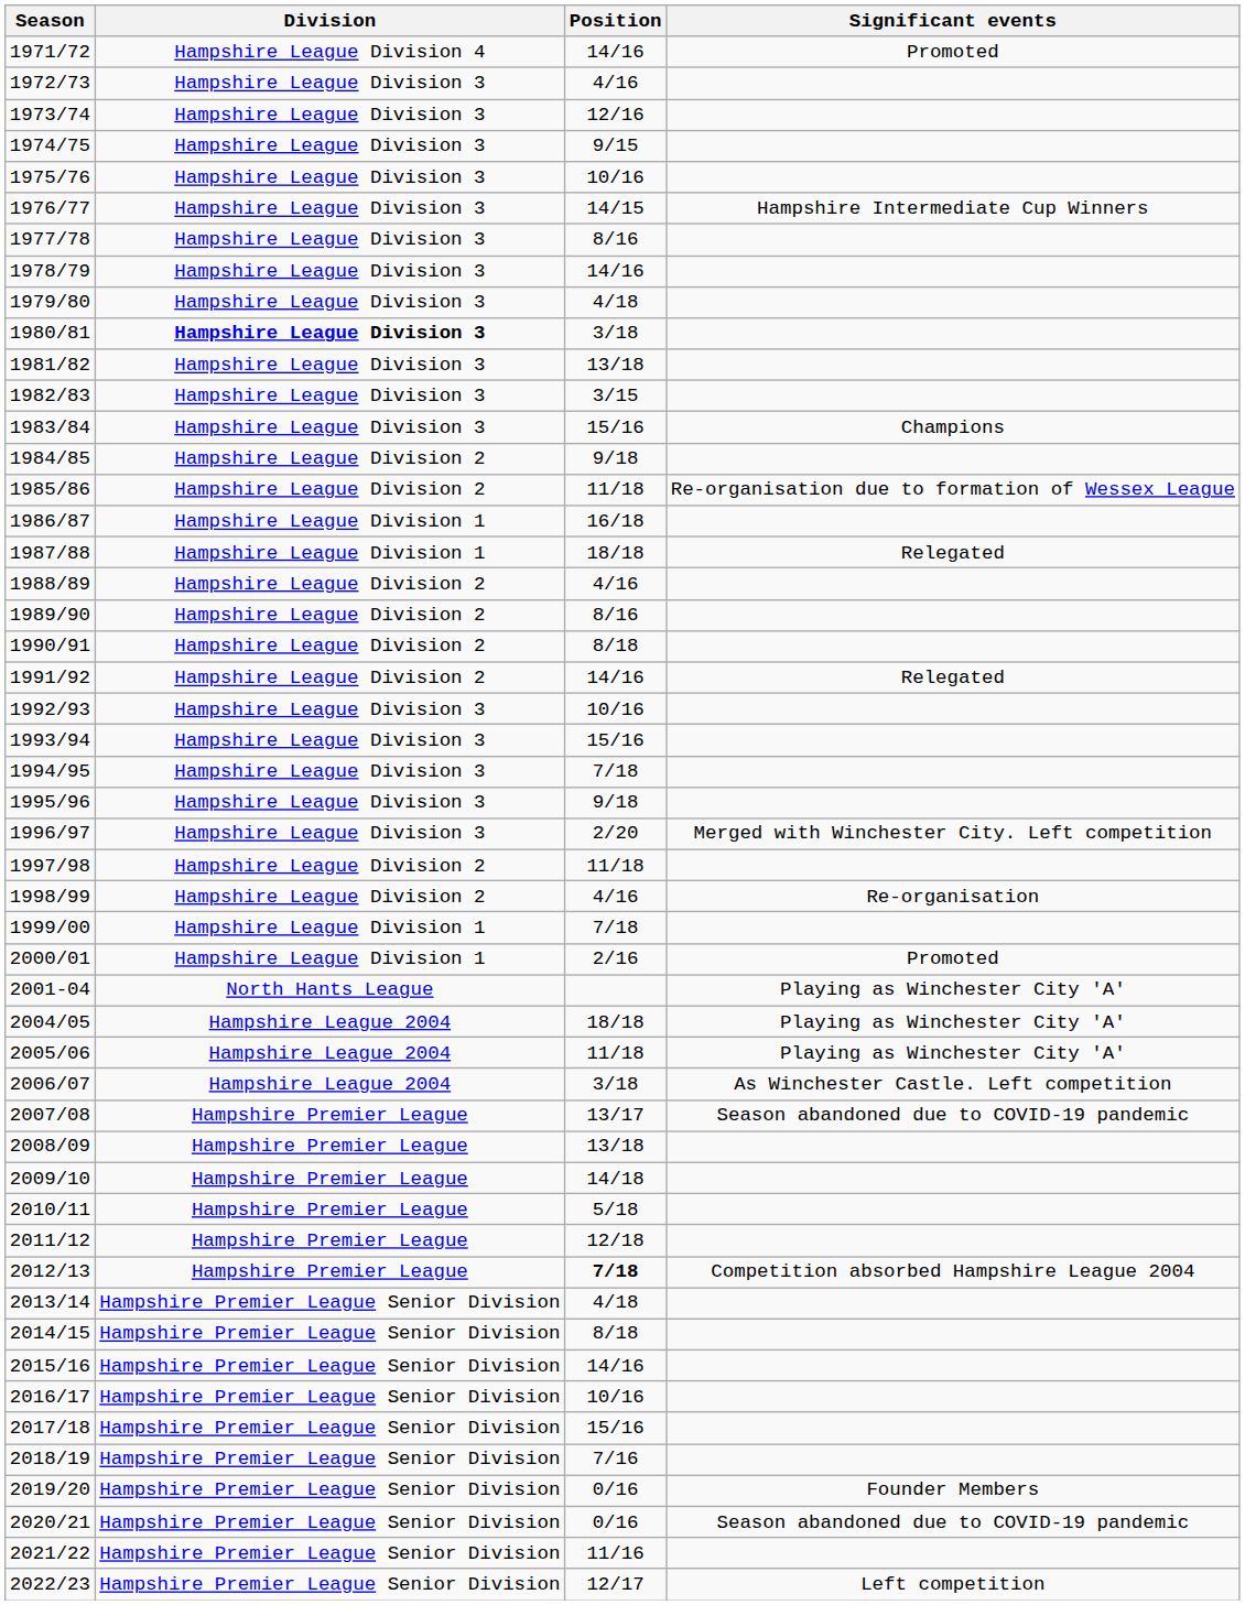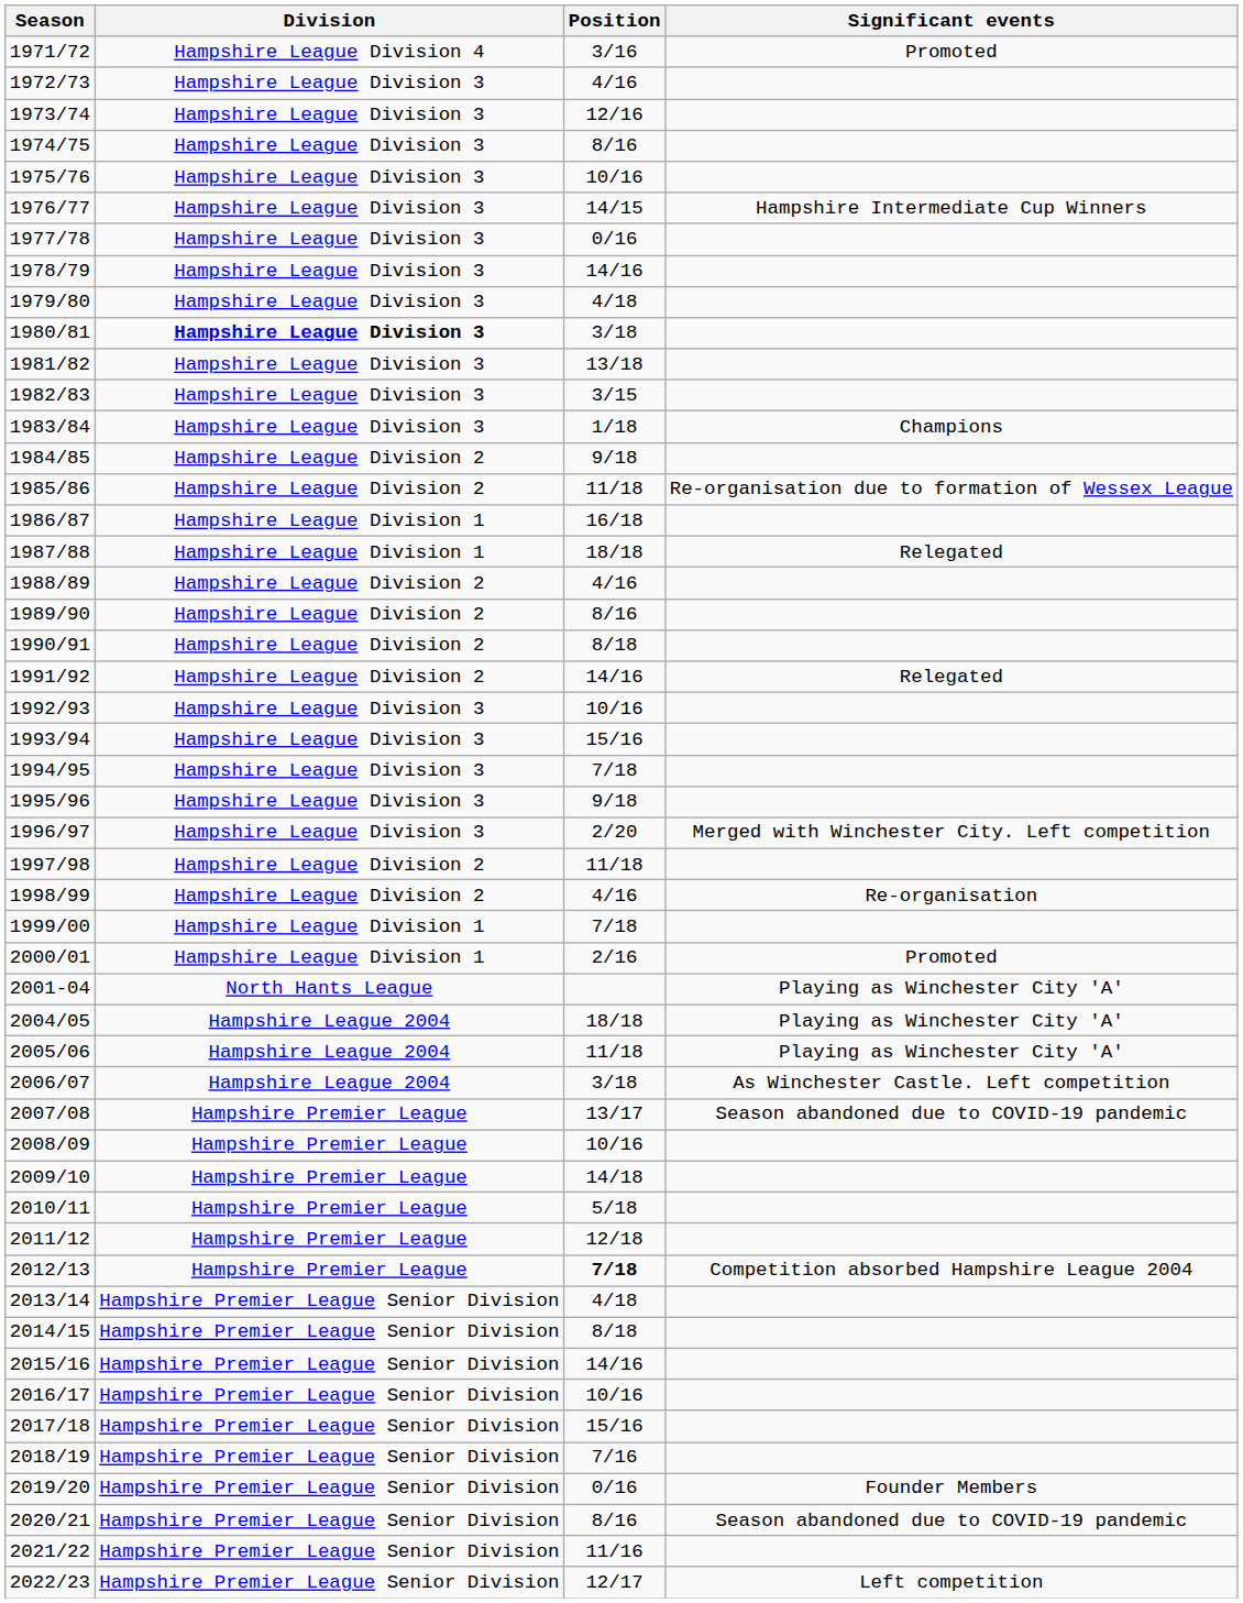 <table class="wikitable collapsible collapsed" style=text-align:center>
 <tr>
 <th>Season</th>
 <th>Division</th>
 <th>Position</th>
 <th>Significant events</th>
 </tr>
 <tr>
 <td>1971/72</td>
 <td><a href='#'>Hampshire League</a> Division 4</td>
-<td>14/16</td>
+<td>3/16</td>
 <td>Promoted</td>
 </tr>
 <tr>
 <td>1972/73</td>
 <td><a href='#'>Hampshire League</a> Division 3</td>
 <td>4/16</td>
 <td></td>
 </tr>
 <tr>
 <td>1973/74</td>
 <td><a href='#'>Hampshire League</a> Division 3</td>
 <td>12/16</td>
 <td></td>
 </tr>
 <tr>
 <td>1974/75</td>
 <td><a href='#'>Hampshire League</a> Division 3</td>
-<td>9/15</td>
+<td>8/16</td>
 <td></td>
 </tr>
 <tr>
 <td>1975/76</td>
 <td><a href='#'>Hampshire League</a> Division 3</td>
 <td>10/16</td>
 <td></td>
 </tr>
 <tr>
 <td>1976/77</td>
 <td><a href='#'>Hampshire League</a> Division 3</td>
 <td>14/15</td>
 <td>Hampshire Intermediate Cup Winners</td>
 </tr>
 <tr>
 <td>1977/78</td>
 <td><a href='#'>Hampshire League</a> Division 3</td>
-<td>8/16</td>
+<td>0/16</td>
 <td></td>
 </tr>
 <tr>
 <td>1978/79</td>
 <td><a href='#'>Hampshire League</a> Division 3</td>
 <td>14/16</td>
 <td></td>
 </tr>
 <tr>
 <td>1979/80</td>
 <td><a href='#'>Hampshire League</a> Division 3</td>
 <td>4/18</td>
 <td></td>
 </tr>
 <tr>
 <td>1980/81</td>
 <td><strong><a href='#'>Hampshire League</a> Division 3</strong></td>
 <td>3/18</td>
 <td></td>
 </tr>
 <tr>
 <td>1981/82</td>
 <td><a href='#'>Hampshire League</a> Division 3</td>
 <td>13/18</td>
 <td></td>
 </tr>
 <tr>
 <td>1982/83</td>
 <td><a href='#'>Hampshire League</a> Division 3</td>
 <td>3/15</td>
 <td></td>
 </tr>
 <tr>
 <td>1983/84</td>
 <td><a href='#'>Hampshire League</a> Division 3</td>
-<td>15/16</td>
+<td>1/18</td>
 <td>Champions</td>
 </tr>
 <tr>
 <td>1984/85</td>
 <td><a href='#'>Hampshire League</a> Division 2</td>
 <td>9/18</td>
 <td></td>
 </tr>
 <tr>
 <td>1985/86</td>
 <td><a href='#'>Hampshire League</a> Division 2</td>
 <td>11/18</td>
 <td>Re-organisation due to formation of <a href='#'>Wessex League</a></td>
 </tr>
 <tr>
 <td>1986/87</td>
 <td><a href='#'>Hampshire League</a> Division 1</td>
 <td>16/18</td>
 <td></td>
 </tr>
 <tr>
 <td>1987/88</td>
 <td><a href='#'>Hampshire League</a> Division 1</td>
 <td>18/18</td>
 <td>Relegated</td>
 </tr>
 <tr>
 <td>1988/89</td>
 <td><a href='#'>Hampshire League</a> Division 2</td>
 <td>4/16</td>
 <td></td>
 </tr>
 <tr>
 <td>1989/90</td>
 <td><a href='#'>Hampshire League</a> Division 2</td>
 <td>8/16</td>
 <td></td>
 </tr>
 <tr>
 <td>1990/91</td>
 <td><a href='#'>Hampshire League</a> Division 2</td>
 <td>8/18</td>
 <td></td>
 </tr>
 <tr>
 <td>1991/92</td>
 <td><a href='#'>Hampshire League</a> Division 2</td>
 <td>14/16</td>
 <td>Relegated</td>
 </tr>
 <tr>
 <td>1992/93</td>
 <td><a href='#'>Hampshire League</a> Division 3</td>
 <td>10/16</td>
 <td></td>
 </tr>
 <tr>
 <td>1993/94</td>
 <td><a href='#'>Hampshire League</a> Division 3</td>
 <td>15/16</td>
 <td></td>
 </tr>
 <tr>
 <td>1994/95</td>
 <td><a href='#'>Hampshire League</a> Division 3</td>
 <td>7/18</td>
 <td></td>
 </tr>
 <tr>
 <td>1995/96</td>
 <td><a href='#'>Hampshire League</a> Division 3</td>
 <td>9/18</td>
 <td></td>
 </tr>
 <tr>
 <td>1996/97</td>
 <td><a href='#'>Hampshire League</a> Division 3</td>
 <td>2/20</td>
 <td>Merged with Winchester City. Left competition</td>
 </tr>
 <tr>
 <td>1997/98</td>
 <td><a href='#'>Hampshire League</a> Division 2</td>
 <td>11/18</td>
 <td></td>
 </tr>
 <tr>
 <td>1998/99</td>
 <td><a href='#'>Hampshire League</a> Division 2</td>
 <td>4/16</td>
 <td>Re-organisation</td>
 </tr>
 <tr>
 <td>1999/00</td>
 <td><a href='#'>Hampshire League</a> Division 1</td>
 <td>7/18</td>
 <td></td>
 </tr>
 <tr>
 <td>2000/01</td>
 <td><a href='#'>Hampshire League</a> Division 1</td>
 <td>2/16</td>
 <td>Promoted</td>
 </tr>
 <tr>
 <td>2001-04</td>
 <td><a href='#'>North Hants League</a></td>
 <td></td>
 <td>Playing as Winchester City 'A'</td>
 </tr>
 <tr>
 <td>2004/05</td>
 <td><a href='#'>Hampshire League 2004</a></td>
 <td>18/18</td>
 <td>Playing as Winchester City 'A'</td>
 </tr>
 <tr>
 <td>2005/06</td>
 <td><a href='#'>Hampshire League 2004</a></td>
 <td>11/18</td>
 <td>Playing as Winchester City 'A'</td>
 </tr>
 <tr>
 <td>2006/07</td>
 <td><a href='#'>Hampshire League 2004</a></td>
 <td>3/18</td>
 <td>As Winchester Castle. Left competition</td>
 </tr>
 <tr>
 <td>2007/08</td>
 <td><a href='#'>Hampshire Premier League</a></td>
 <td>13/17</td>
 <td>Season abandoned due to COVID-19 pandemic</td>
 </tr>
 <tr>
 <td>2008/09</td>
 <td><a href='#'>Hampshire Premier League</a></td>
-<td>13/18</td>
+<td>10/16</td>
 <td></td>
 </tr>
 <tr>
 <td>2009/10</td>
 <td><a href='#'>Hampshire Premier League</a></td>
 <td>14/18</td>
 <td></td>
 </tr>
 <tr>
 <td>2010/11</td>
 <td><a href='#'>Hampshire Premier League</a></td>
 <td>5/18</td>
 <td></td>
 </tr>
 <tr>
 <td>2011/12</td>
 <td><a href='#'>Hampshire Premier League</a></td>
 <td>12/18</td>
 <td></td>
 </tr>
 <tr>
 <td>2012/13</td>
 <td><a href='#'>Hampshire Premier League</a></td>
 <td><strong>7/18</strong></td>
 <td>Competition absorbed Hampshire League 2004</td>
 </tr>
 <tr>
 <td>2013/14</td>
 <td><a href='#'>Hampshire Premier League</a> Senior Division</td>
 <td>4/18</td>
 <td></td>
 </tr>
 <tr>
 <td>2014/15</td>
 <td><a href='#'>Hampshire Premier League</a> Senior Division</td>
 <td>8/18</td>
 <td></td>
 </tr>
 <tr>
 <td>2015/16</td>
 <td><a href='#'>Hampshire Premier League</a> Senior Division</td>
 <td>14/16</td>
 <td></td>
 </tr>
 <tr>
 <td>2016/17</td>
 <td><a href='#'>Hampshire Premier League</a> Senior Division</td>
 <td>10/16</td>
 <td></td>
 </tr>
 <tr>
 <td>2017/18</td>
 <td><a href='#'>Hampshire Premier League</a> Senior Division</td>
 <td>15/16</td>
 <td></td>
 </tr>
 <tr>
 <td>2018/19</td>
 <td><a href='#'>Hampshire Premier League</a> Senior Division</td>
 <td>7/16</td>
 <td></td>
 </tr>
 <tr>
 <td>2019/20</td>
 <td><a href='#'>Hampshire Premier League</a> Senior Division</td>
 <td>0/16</td>
 <td>Founder Members</td>
 </tr>
 <tr>
 <td>2020/21</td>
 <td><a href='#'>Hampshire Premier League</a> Senior Division</td>
-<td>0/16</td>
+<td>8/16</td>
 <td>Season abandoned due to COVID-19 pandemic</td>
 </tr>
 <tr>
 <td>2021/22</td>
 <td><a href='#'>Hampshire Premier League</a> Senior Division</td>
 <td>11/16</td>
 <td></td>
 </tr>
 <tr>
 <td>2022/23</td>
 <td><a href='#'>Hampshire Premier League</a> Senior Division</td>
 <td>12/17</td>
 <td>Left competition</td>
 </tr>
 </table>
